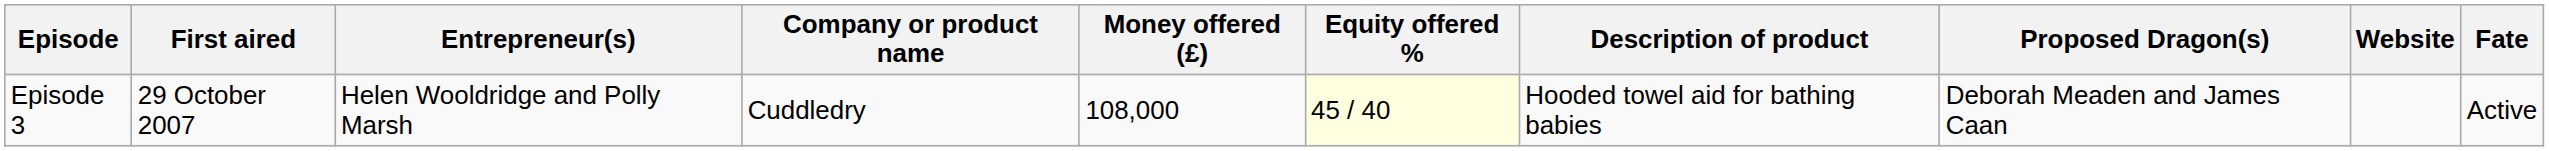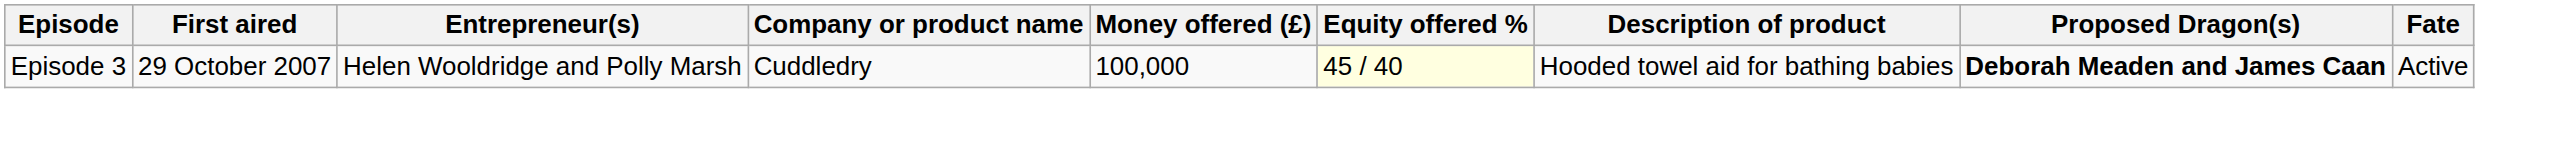 <table class="wikitable sortable">
 <tr>
 <th>Episode</th>
 <th>First aired</th>
 <th>Entrepreneur(s)</th>
 <th>Company or product name</th>
 <th>Money offered (£)</th>
 <th>Equity offered %</th>
 <th>Description of product</th>
 <th>Proposed Dragon(s)</th>
-<th>Website</th>
 <th>Fate</th>
 </tr>
 <tr>
 <td>Episode 3</td>
 <td>29 October 2007</td>
 <td>Helen Wooldridge and Polly Marsh</td>
 <td>Cuddledry</td>
-<td>108,000</td>
+<td>100,000</td>
 <td style="background: lightyellow;">45 / 40</td>
 <td>Hooded towel aid for bathing babies</td>
-<td>Deborah Meaden and James Caan </td>
-<td></td>
+<td><strong>Deborah Meaden and James Caan </strong></td>
 <td>Active </td>
 </tr>
 </table>
